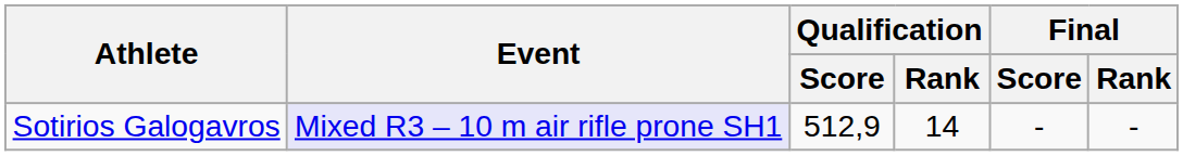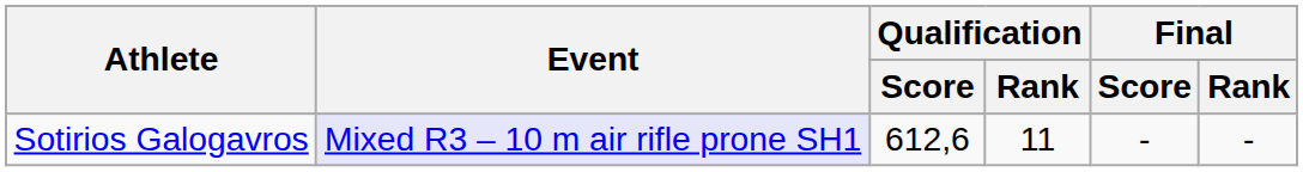 <table class=wikitable style="font-size:90%">
 <tr>
 <th rowspan="2">Athlete</th>
 <th rowspan="2">Event</th>
 <th colspan="2">Qualification</th>
 <th colspan="2">Final</th>
 </tr>
 <tr>
 <th>Score</th>
 <th>Rank</th>
 <th>Score</th>
 <th>Rank</th>
 </tr>
 <tr align=center>
 <td align=left><a href='#'>Sotirios Galogavros</a></td>
 <td align=left style="background: lavender;"><a href='#'>Mixed R3 – 10 m air rifle prone SH1</a></td>
-<td>512,9</td>
-<td>14</td>
+<td>612,6</td>
+<td>11</td>
 <td>-</td>
 <td>-</td>
 </tr>
 </table>
